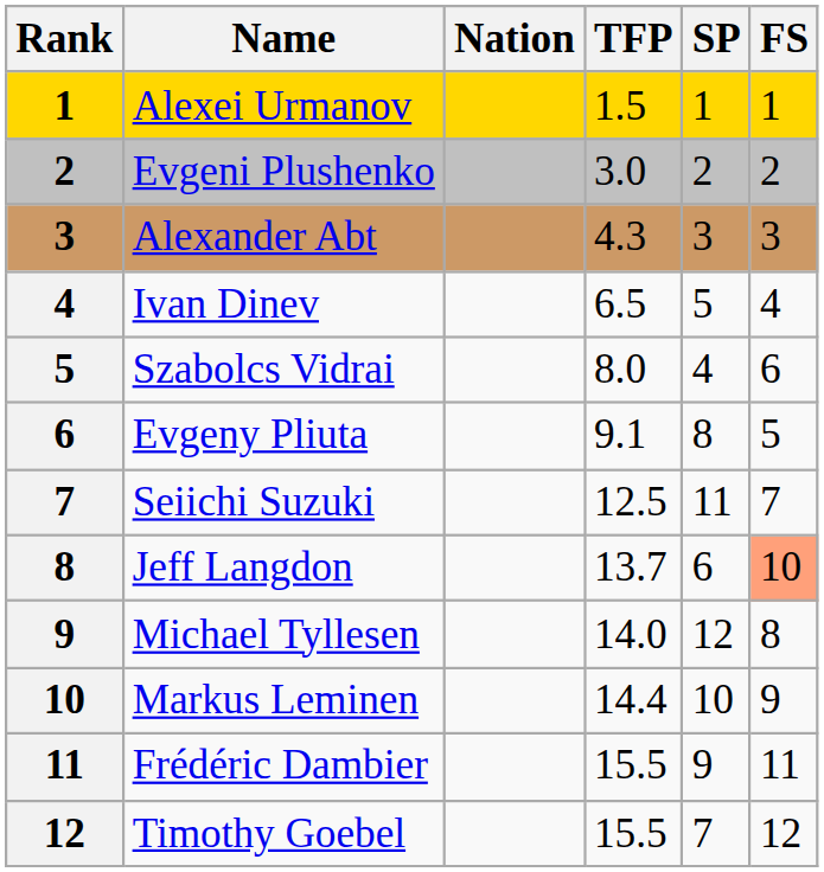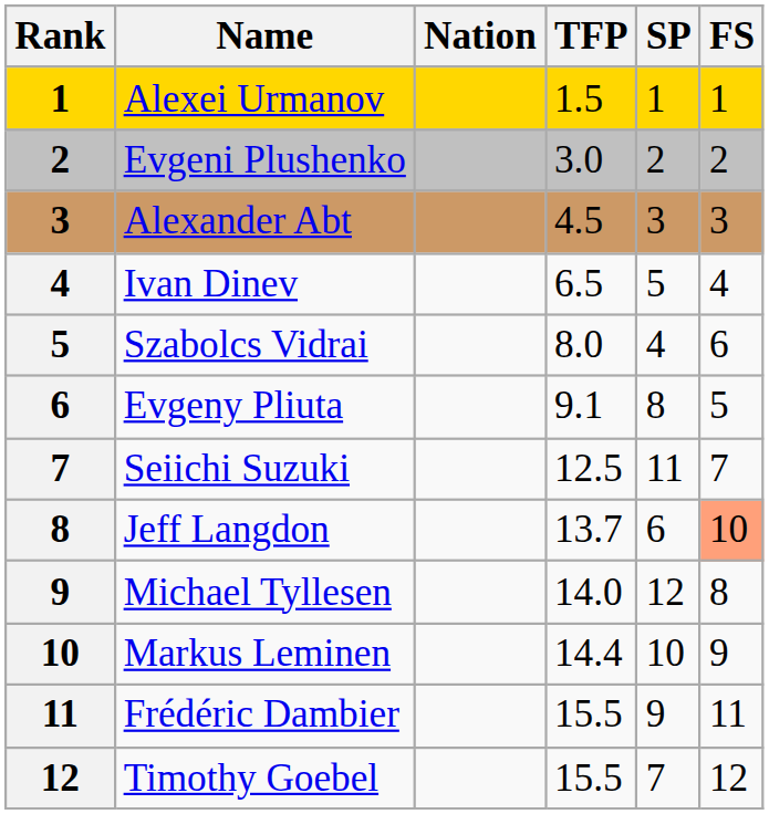 <table class="wikitable">
 <tr>
 <th>Rank</th>
 <th>Name</th>
 <th>Nation</th>
 <th>TFP</th>
 <th>SP</th>
 <th>FS</th>
 </tr>
 <tr bgcolor="gold">
 <td align="center"><strong>1</strong></td>
 <td><a href='#'>Alexei Urmanov</a></td>
 <td></td>
 <td>1.5</td>
 <td>1</td>
 <td>1</td>
 </tr>
 <tr bgcolor="silver">
 <td align="center"><strong>2</strong></td>
 <td><a href='#'>Evgeni Plushenko</a></td>
 <td></td>
 <td>3.0</td>
 <td>2</td>
 <td>2</td>
 </tr>
 <tr bgcolor="cc9966">
 <td align="center"><strong>3</strong></td>
 <td><a href='#'>Alexander Abt</a></td>
 <td></td>
-<td>4.3</td>
+<td>4.5</td>
 <td>3</td>
 <td>3</td>
 </tr>
 <tr>
 <th>4</th>
 <td><a href='#'>Ivan Dinev</a></td>
 <td></td>
 <td>6.5</td>
 <td>5</td>
 <td>4</td>
 </tr>
 <tr>
 <th>5</th>
 <td><a href='#'>Szabolcs Vidrai</a></td>
 <td></td>
 <td>8.0</td>
 <td>4</td>
 <td>6</td>
 </tr>
 <tr>
 <th>6</th>
 <td><a href='#'>Evgeny Pliuta</a></td>
 <td></td>
 <td>9.1</td>
 <td>8</td>
 <td>5</td>
 </tr>
 <tr>
 <th>7</th>
 <td><a href='#'>Seiichi Suzuki</a></td>
 <td></td>
 <td>12.5</td>
 <td>11</td>
 <td>7</td>
 </tr>
 <tr>
 <th>8</th>
 <td><a href='#'>Jeff Langdon</a></td>
 <td></td>
 <td>13.7</td>
 <td>6</td>
 <td style="background: lightsalmon;">10</td>
 </tr>
 <tr>
 <th>9</th>
 <td><a href='#'>Michael Tyllesen</a></td>
 <td></td>
 <td>14.0</td>
 <td>12</td>
 <td>8</td>
 </tr>
 <tr>
 <th>10</th>
 <td><a href='#'>Markus Leminen</a></td>
 <td></td>
 <td>14.4</td>
 <td>10</td>
 <td>9</td>
 </tr>
 <tr>
 <th>11</th>
 <td><a href='#'>Frédéric Dambier</a></td>
 <td></td>
 <td>15.5</td>
 <td>9</td>
 <td>11</td>
 </tr>
 <tr>
 <th>12</th>
 <td><a href='#'>Timothy Goebel</a></td>
 <td></td>
 <td>15.5</td>
 <td>7</td>
 <td>12</td>
 </tr>
 </table>
